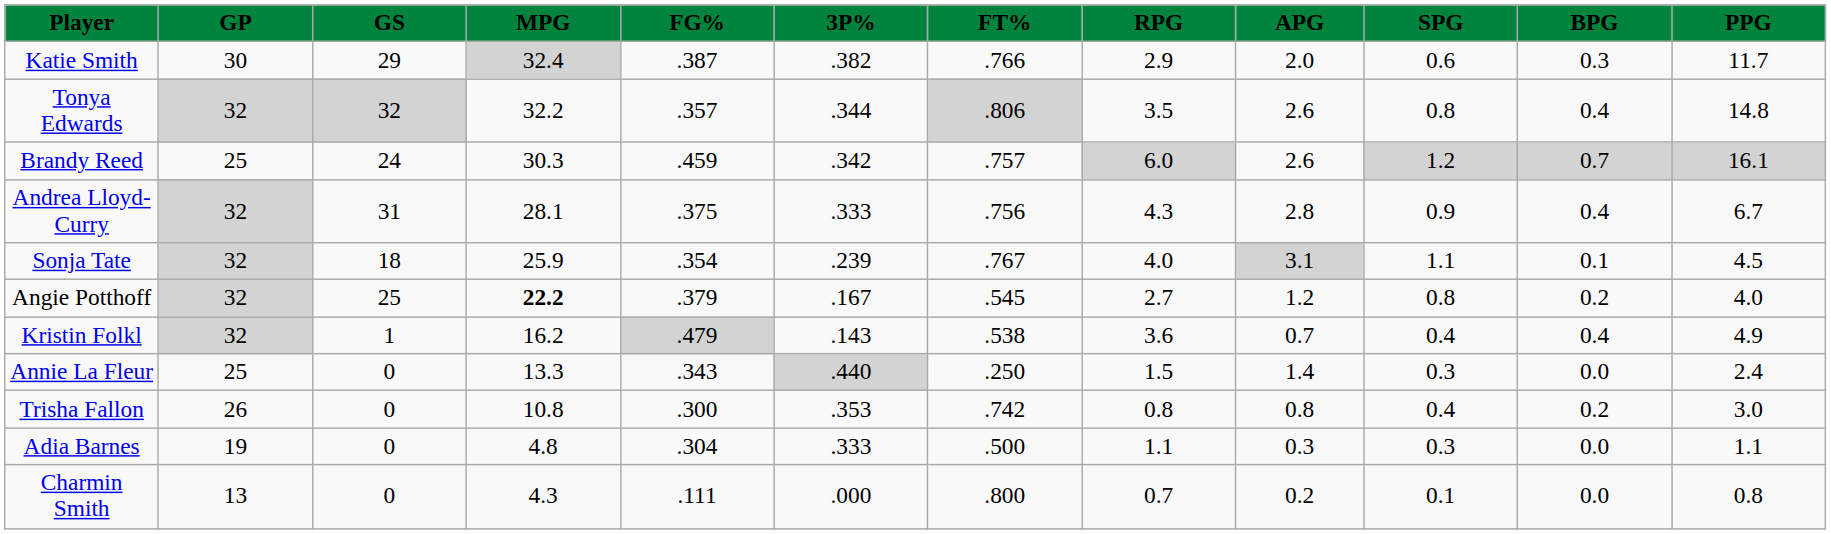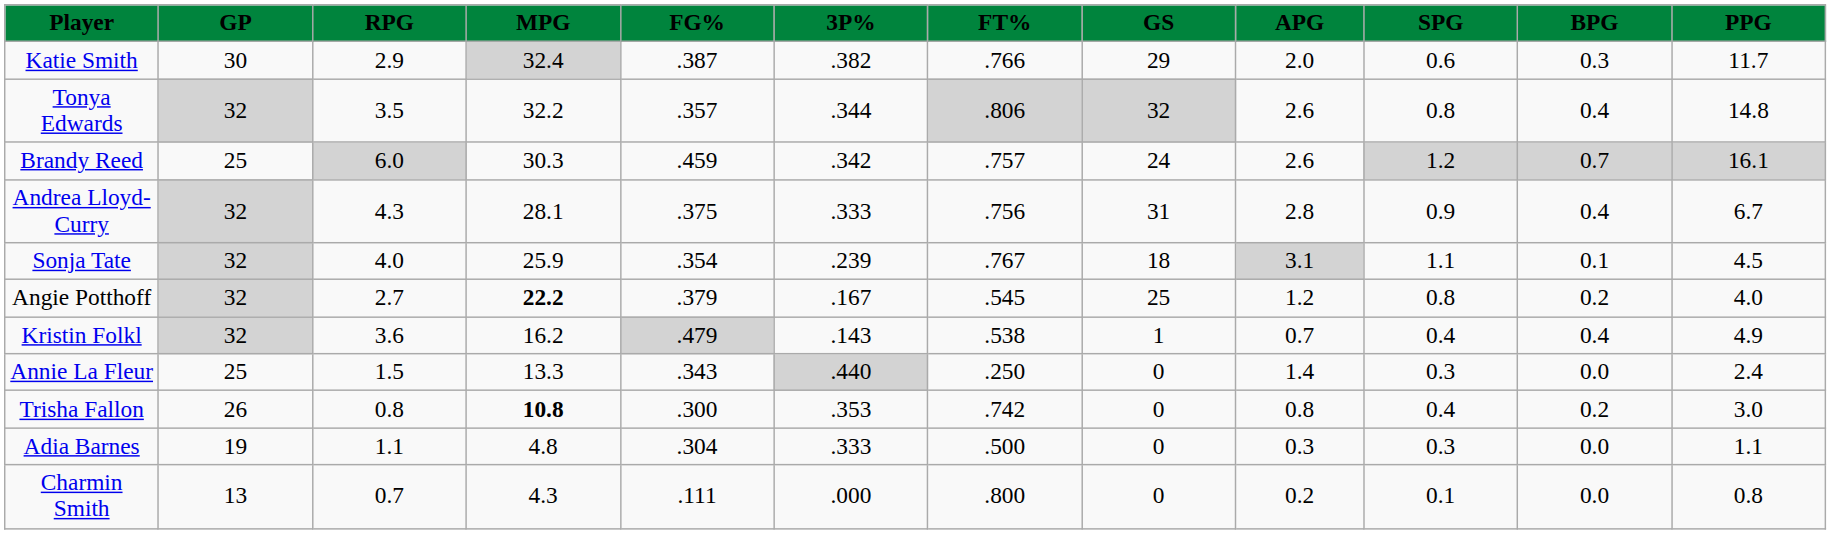 <table class="wikitable sortable" style="text-align:center;">
 <tr>
 <th style="background: #00843D" width="6%"><span>Player</span></th>
 <th style="background: #00843D" width="6%"><span>GP</span></th>
-<th style="background: #00843D" width="6%"><span>GS</span></th>
+<th style="background: #00843D" width="6%"><span>RPG</span></th>
 <th style="background: #00843D" width="6%"><span>MPG</span></th>
 <th style="background: #00843D" width="6%"><span>FG%</span></th>
 <th style="background: #00843D" width="6%"><span>3P%</span></th>
 <th style="background: #00843D" width="6%"><span>FT%</span></th>
-<th style="background: #00843D" width="6%"><span>RPG</span></th>
+<th style="background: #00843D" width="6%"><span>GS</span></th>
 <th style="background: #00843D" width="5%"><span>APG</span></th>
 <th style="background: #00843D" width="6%"><span>SPG</span></th>
 <th style="background: #00843D" width="6%"><span>BPG</span></th>
 <th style="background: #00843D" width="6%"><span>PPG</span></th>
 </tr>
 <tr>
 <td><a href='#'>Katie Smith</a></td>
 <td>30</td>
-<td>29</td>
+<td>2.9</td>
 <td style="background:#D3D3D3;">32.4</td>
 <td>.387</td>
 <td>.382</td>
 <td>.766</td>
-<td>2.9</td>
+<td>29</td>
 <td>2.0</td>
 <td>0.6</td>
 <td>0.3</td>
 <td>11.7</td>
 </tr>
 <tr>
 <td><a href='#'>Tonya Edwards</a></td>
 <td style="background:#D3D3D3;">32</td>
-<td style="background:#D3D3D3;">32</td>
+<td>3.5</td>
 <td>32.2</td>
 <td>.357</td>
 <td>.344</td>
 <td style="background:#D3D3D3;">.806</td>
-<td>3.5</td>
+<td style="background:#D3D3D3;">32</td>
 <td>2.6</td>
 <td>0.8</td>
 <td>0.4</td>
 <td>14.8</td>
 </tr>
 <tr>
 <td><a href='#'>Brandy Reed</a></td>
 <td>25</td>
-<td>24</td>
+<td style="background:#D3D3D3;">6.0</td>
 <td>30.3</td>
 <td>.459</td>
 <td>.342</td>
 <td>.757</td>
-<td style="background:#D3D3D3;">6.0</td>
+<td>24</td>
 <td>2.6</td>
 <td style="background:#D3D3D3;">1.2</td>
 <td style="background:#D3D3D3;">0.7</td>
 <td style="background:#D3D3D3;">16.1</td>
 </tr>
 <tr>
 <td><a href='#'>Andrea Lloyd-Curry</a></td>
 <td style="background:#D3D3D3;">32</td>
-<td>31</td>
+<td>4.3</td>
 <td>28.1</td>
 <td>.375</td>
 <td>.333</td>
 <td>.756</td>
-<td>4.3</td>
+<td>31</td>
 <td>2.8</td>
 <td>0.9</td>
 <td>0.4</td>
 <td>6.7</td>
 </tr>
 <tr>
 <td><a href='#'>Sonja Tate</a></td>
 <td style="background:#D3D3D3;">32</td>
-<td>18</td>
+<td>4.0</td>
 <td>25.9</td>
 <td>.354</td>
 <td>.239</td>
 <td>.767</td>
-<td>4.0</td>
+<td>18</td>
 <td style="background:#D3D3D3;">3.1</td>
 <td>1.1</td>
 <td>0.1</td>
 <td>4.5</td>
 </tr>
 <tr>
 <td>Angie Potthoff</td>
 <td style="background:#D3D3D3;">32</td>
-<td>25</td>
+<td>2.7</td>
 <td><strong>22.2</strong></td>
 <td>.379</td>
 <td>.167</td>
 <td>.545</td>
-<td>2.7</td>
+<td>25</td>
 <td>1.2</td>
 <td>0.8</td>
 <td>0.2</td>
 <td>4.0</td>
 </tr>
 <tr>
 <td><a href='#'>Kristin Folkl</a></td>
 <td style="background:#D3D3D3;">32</td>
-<td>1</td>
+<td>3.6</td>
 <td>16.2</td>
 <td style="background:#D3D3D3;">.479</td>
 <td>.143</td>
 <td>.538</td>
-<td>3.6</td>
+<td>1</td>
 <td>0.7</td>
 <td>0.4</td>
 <td>0.4</td>
 <td>4.9</td>
 </tr>
 <tr>
 <td><a href='#'>Annie La Fleur</a></td>
 <td>25</td>
-<td>0</td>
+<td>1.5</td>
 <td>13.3</td>
 <td>.343</td>
 <td style="background:#D3D3D3;">.440</td>
 <td>.250</td>
-<td>1.5</td>
+<td>0</td>
 <td>1.4</td>
 <td>0.3</td>
 <td>0.0</td>
 <td>2.4</td>
 </tr>
 <tr>
 <td><a href='#'>Trisha Fallon</a></td>
 <td>26</td>
-<td>0</td>
-<td>10.8</td>
+<td>0.8</td>
+<td><strong>10.8</strong></td>
 <td>.300</td>
 <td>.353</td>
 <td>.742</td>
-<td>0.8</td>
+<td>0</td>
 <td>0.8</td>
 <td>0.4</td>
 <td>0.2</td>
 <td>3.0</td>
 </tr>
 <tr>
 <td><a href='#'>Adia Barnes</a></td>
 <td>19</td>
-<td>0</td>
+<td>1.1</td>
 <td>4.8</td>
 <td>.304</td>
 <td>.333</td>
 <td>.500</td>
-<td>1.1</td>
+<td>0</td>
 <td>0.3</td>
 <td>0.3</td>
 <td>0.0</td>
 <td>1.1</td>
 </tr>
 <tr>
 <td><a href='#'>Charmin Smith</a></td>
 <td>13</td>
-<td>0</td>
+<td>0.7</td>
 <td>4.3</td>
 <td>.111</td>
 <td>.000</td>
 <td>.800</td>
-<td>0.7</td>
+<td>0</td>
 <td>0.2</td>
 <td>0.1</td>
 <td>0.0</td>
 <td>0.8</td>
 </tr>
 </table>
